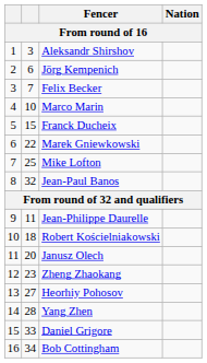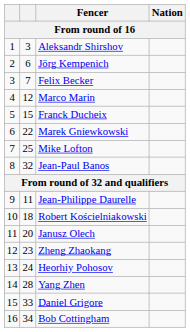 <table class="wikitable sortable" style="text-align:center" style=text-align:center>
 <tr>
 <th></th>
 <th></th>
 <th>Fencer</th>
 <th>Nation</th>
 </tr>
 <tr>
 <th colspan=4>From round of 16</th>
 </tr>
 <tr>
 <td>1</td>
 <td>3</td>
 <td align=left><a href='#'>Aleksandr Shirshov</a></td>
 <td align=left></td>
 </tr>
 <tr>
 <td>2</td>
 <td>6</td>
 <td align=left><a href='#'>Jörg Kempenich</a></td>
 <td align=left></td>
 </tr>
 <tr>
 <td>3</td>
 <td>7</td>
 <td align=left><a href='#'>Felix Becker</a></td>
 <td align=left></td>
 </tr>
 <tr>
 <td>4</td>
-<td>10</td>
+<td>12</td>
 <td align=left><a href='#'>Marco Marin</a></td>
 <td align=left></td>
 </tr>
 <tr>
 <td>5</td>
 <td>15</td>
 <td align=left><a href='#'>Franck Ducheix</a></td>
 <td align=left></td>
 </tr>
 <tr>
 <td>6</td>
 <td>22</td>
 <td align=left><a href='#'>Marek Gniewkowski</a></td>
 <td align=left></td>
 </tr>
 <tr>
 <td>7</td>
 <td>25</td>
 <td align=left><a href='#'>Mike Lofton</a></td>
 <td align=left></td>
 </tr>
 <tr>
 <td>8</td>
 <td>32</td>
 <td align=left><a href='#'>Jean-Paul Banos</a></td>
 <td align=left></td>
 </tr>
 <tr>
 <th colspan=4>From round of 32 and qualifiers</th>
 </tr>
 <tr>
 <td>9</td>
 <td>11</td>
 <td align=left><a href='#'>Jean-Philippe Daurelle</a></td>
 <td align=left></td>
 </tr>
 <tr>
 <td>10</td>
 <td>18</td>
 <td align=left><a href='#'>Robert Kościelniakowski</a></td>
 <td align=left></td>
 </tr>
 <tr>
 <td>11</td>
 <td>20</td>
 <td align=left><a href='#'>Janusz Olech</a></td>
 <td align=left></td>
 </tr>
 <tr>
 <td>12</td>
 <td>23</td>
 <td align=left><a href='#'>Zheng Zhaokang</a></td>
 <td align=left></td>
 </tr>
 <tr>
 <td>13</td>
-<td>27</td>
+<td>24</td>
 <td align=left><a href='#'>Heorhiy Pohosov</a></td>
 <td align=left></td>
 </tr>
 <tr>
 <td>14</td>
 <td>28</td>
 <td align=left><a href='#'>Yang Zhen</a></td>
 <td align=left></td>
 </tr>
 <tr>
 <td>15</td>
 <td>33</td>
 <td align=left><a href='#'>Daniel Grigore</a></td>
 <td align=left></td>
 </tr>
 <tr>
 <td>16</td>
 <td>34</td>
 <td align=left><a href='#'>Bob Cottingham</a></td>
 <td align=left></td>
 </tr>
 </table>
